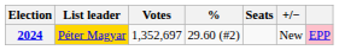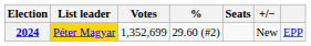 <table class=wikitable style="text-align:center;">
 <tr>
 <th>Election</th>
 <th>List leader</th>
 <th>Votes</th>
 <th>%</th>
 <th>Seats</th>
 <th>+/−</th>
 <th></th>
 </tr>
 <tr>
 <th><a href='#'>2024</a></th>
 <td style="background: gold;"><a href='#'>Péter Magyar</a></td>
-<td>1,352,697</td>
+<td>1,352,699</td>
 <td>29.60 (#2)</td>
 <td></td>
 <td>New</td>
-<td style="background: pink;"><a href='#'>EPP</a></td>
+<td><a href='#'>EPP</a></td>
 </tr>
 </table>
